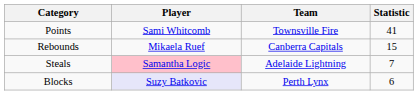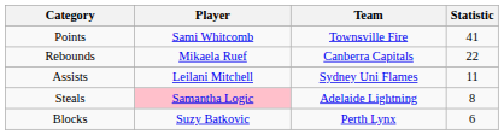 <table class="wikitable" style="width: 45%; text-align:center; font-size:90%">
 <tr>
 <th width=25%>Category</th>
 <th width=30%>Player</th>
 <th width=30%>Team</th>
 <th width=10%>Statistic</th>
 </tr>
 <tr>
 <td>Points</td>
 <td><a href='#'>Sami Whitcomb</a></td>
 <td><a href='#'>Townsville Fire</a></td>
 <td>41</td>
 </tr>
 <tr>
 <td>Rebounds</td>
 <td><a href='#'>Mikaela Ruef</a></td>
 <td><a href='#'>Canberra Capitals</a></td>
-<td>15</td>
+<td>22</td>
+</tr>
+<tr>
+<td>Assists</td>
+<td><a href='#'>Leilani Mitchell</a></td>
+<td><a href='#'>Sydney Uni Flames</a></td>
+<td>11</td>
 </tr>
 <tr>
 <td>Steals</td>
 <td style="background: pink;"><a href='#'>Samantha Logic</a></td>
 <td><a href='#'>Adelaide Lightning</a></td>
-<td>7</td>
+<td>8</td>
 </tr>
 <tr>
 <td>Blocks</td>
-<td style="background: lavender;"><a href='#'>Suzy Batkovic</a></td>
+<td><a href='#'>Suzy Batkovic</a></td>
 <td><a href='#'>Perth Lynx</a></td>
 <td>6</td>
 </tr>
 </table>
